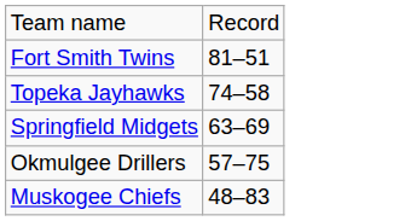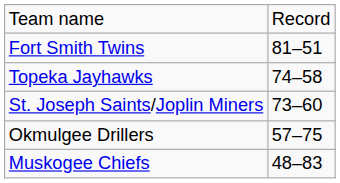 <table class="wikitable">
 <tr>
 <td>Team name</td>
 <td>Record</td>
 </tr>
 <tr>
 <td><a href='#'>Fort Smith Twins</a></td>
 <td>81–51</td>
 </tr>
 <tr>
 <td><a href='#'>Topeka Jayhawks</a></td>
 <td>74–58</td>
 </tr>
 <tr>
-<td><a href='#'>Springfield Midgets</a></td>
-<td>63–69</td>
+<td><a href='#'>St. Joseph Saints</a>/<a href='#'>Joplin Miners</a></td>
+<td>73–60</td>
 </tr>
 <tr>
 <td>Okmulgee Drillers</td>
 <td>57–75</td>
 </tr>
 <tr>
 <td><a href='#'>Muskogee Chiefs</a></td>
 <td>48–83</td>
 </tr>
 </table>
